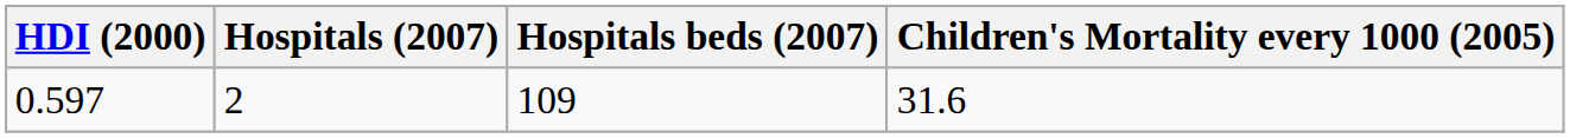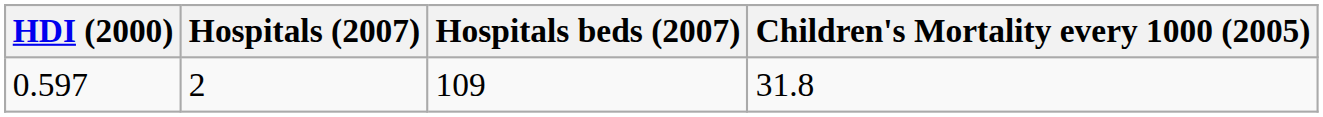 <table class="wikitable">
 <tr>
 <th><a href='#'>HDI</a> (2000)</th>
 <th>Hospitals (2007)</th>
 <th>Hospitals beds (2007)</th>
 <th>Children's Mortality every 1000 (2005)</th>
 </tr>
 <tr>
 <td>0.597</td>
 <td>2</td>
 <td>109</td>
-<td>31.6</td>
+<td>31.8</td>
 </tr>
 </table>
